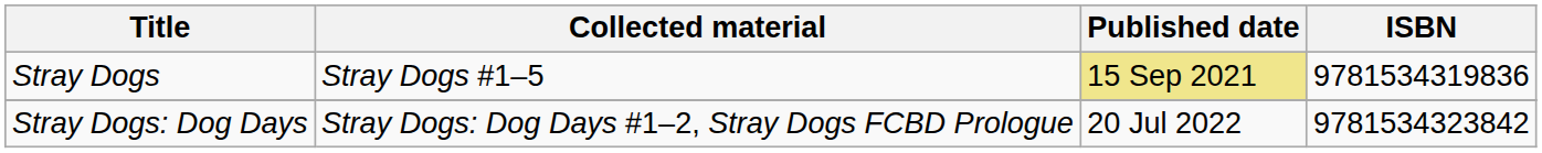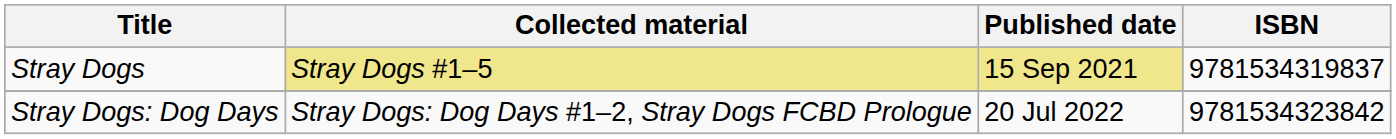 <table class="wikitable">
 <tr>
 <th>Title</th>
 <th>Collected material</th>
 <th>Published date</th>
 <th>ISBN</th>
 </tr>
 <tr>
 <td><em>Stray Dogs</em></td>
-<td><em>Stray Dogs</em> #1–5</td>
+<td style="background: khaki;"><em>Stray Dogs</em> #1–5</td>
 <td style="background: khaki;">15 Sep 2021</td>
-<td>9781534319836</td>
+<td>9781534319837</td>
 </tr>
 <tr>
 </tr>
 <tr>
 <td><em>Stray Dogs: Dog Days</em></td>
 <td><em>Stray Dogs: Dog Days</em> #1–2, <em>Stray Dogs FCBD Prologue</em></td>
 <td>20 Jul 2022</td>
 <td>9781534323842</td>
 </tr>
 </table>
